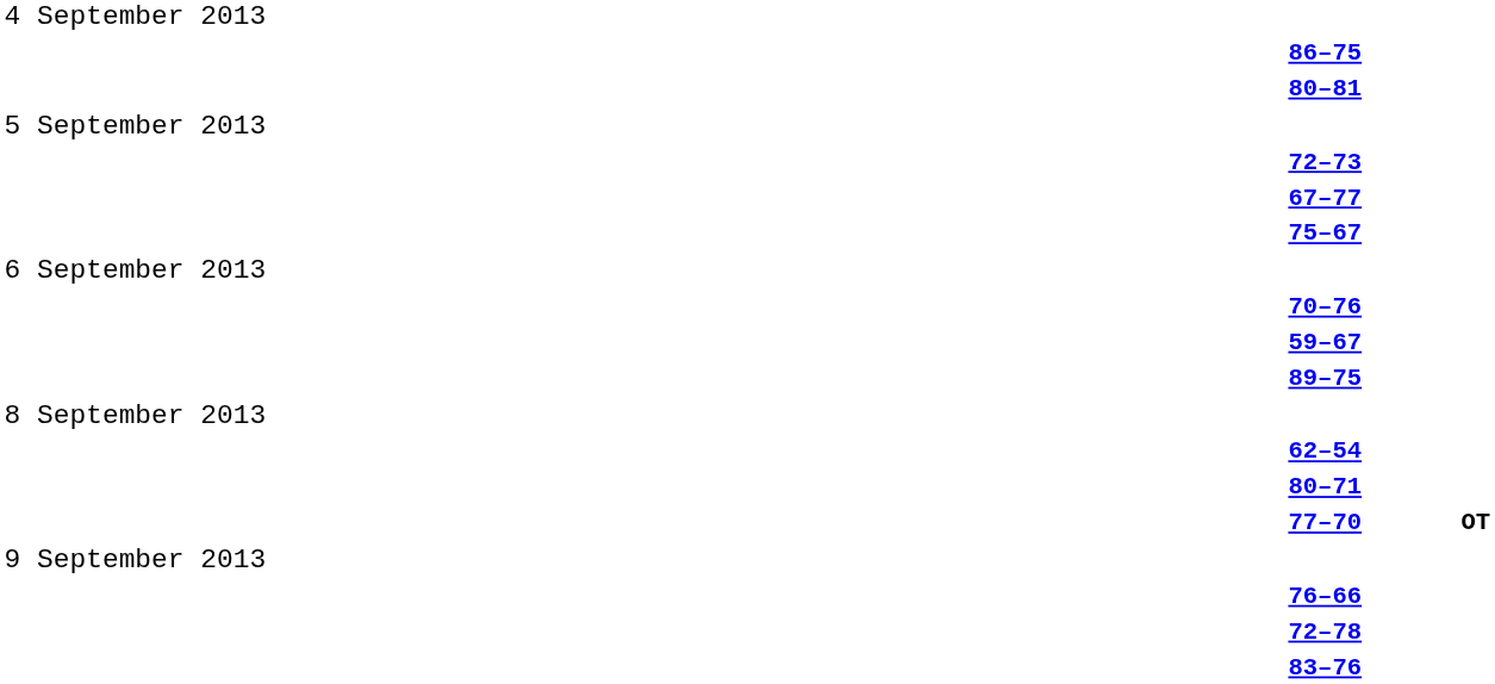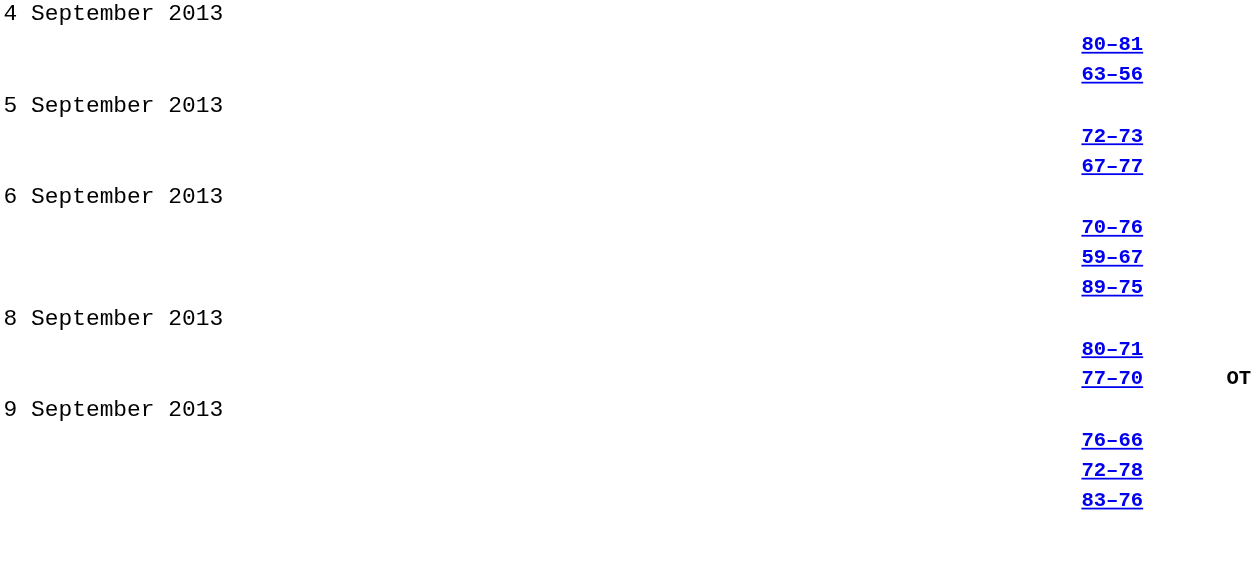 <table style="width:100%;" cellspacing="1">
 <tr>
 <th width=24%></th>
 <th width=3%></th>
 <th width=6%></th>
 <th width=3%></th>
 <th width=24%></th>
 </tr>
 <tr>
 <td>4 September 2013</td>
 </tr>
 <tr style=font-size:90%>
 <td align=right><strong></strong></td>
 <td></td>
-<td align=center><strong><a href='#'>86–75</a></strong></td>
+<td align=center><strong><a href='#'>80–81</a></strong></td>
 <td></td>
 <td><strong></strong></td>
 </tr>
 <tr style=font-size:90%>
 <td align=right><strong></strong></td>
 <td></td>
-<td align=center><strong><a href='#'>80–81</a></strong></td>
+<td align=center><strong><a href='#'>63–56</a></strong></td>
 <td></td>
 <td><strong></strong></td>
 </tr>
 <tr>
 <td>5 September 2013</td>
 </tr>
 <tr style=font-size:90%>
 <td align=right><strong></strong></td>
 <td></td>
 <td align=center><strong><a href='#'>72–73</a></strong></td>
 <td></td>
 <td><strong></strong></td>
 </tr>
 <tr style=font-size:90%>
 <td align=right><strong></strong></td>
 <td></td>
 <td align=center><strong><a href='#'>67–77</a></strong></td>
-<td></td>
-<td><strong></strong></td>
-</tr>
-<tr style=font-size:90%>
-<td align=right><strong></strong></td>
-<td></td>
-<td align=center><strong><a href='#'>75–67</a></strong></td>
 <td></td>
 <td><strong></strong></td>
 </tr>
 <tr>
 <td>6 September 2013</td>
 </tr>
 <tr style=font-size:90%>
 <td align=right><strong></strong></td>
 <td></td>
 <td style="text-align:center;"><strong><a href='#'>70–76</a></strong></td>
 <td></td>
 <td><strong></strong></td>
 </tr>
 <tr style=font-size:90%>
 <td align=right><strong></strong></td>
 <td></td>
 <td align=center><strong><a href='#'>59–67</a></strong></td>
 <td></td>
 <td><strong></strong></td>
 </tr>
 <tr style=font-size:90%>
 <td align=right><strong></strong></td>
 <td></td>
 <td align=center><strong><a href='#'>89–75</a></strong></td>
 <td></td>
 <td><strong></strong></td>
 </tr>
 <tr>
 <td>8 September 2013</td>
-</tr>
-<tr style=font-size:90%>
-<td align=right><strong></strong></td>
-<td></td>
-<td align=center><strong><a href='#'>62–54</a></strong></td>
-<td></td>
-<td><strong></strong></td>
 </tr>
 <tr style=font-size:90%>
 <td align=right><strong></strong></td>
 <td></td>
 <td align=center><strong><a href='#'>80–71</a></strong></td>
 <td></td>
 <td><strong></strong></td>
 </tr>
 <tr style=font-size:90%>
 <td align=right><strong></strong></td>
 <td></td>
 <td align=center><strong><a href='#'>77–70</a></strong></td>
 <td><strong>OT</strong></td>
 <td><strong></strong></td>
 </tr>
 <tr>
 <td>9 September 2013</td>
 </tr>
 <tr style=font-size:90%>
 <td align=right><strong> </strong></td>
 <td></td>
 <td align=center><strong><a href='#'>76–66</a></strong></td>
 <td></td>
 <td><strong></strong></td>
 </tr>
 <tr style=font-size:90%>
 <td align=right><strong></strong></td>
 <td></td>
 <td align=center><strong><a href='#'>72–78</a></strong></td>
 <td></td>
 <td><strong></strong></td>
 </tr>
 <tr style=font-size:90%>
 <td align=right><strong></strong></td>
 <td></td>
 <td style="text-align:center;"><strong><a href='#'>83–76</a></strong></td>
 <td></td>
 <td><strong></strong></td>
 </tr>
 </table>
